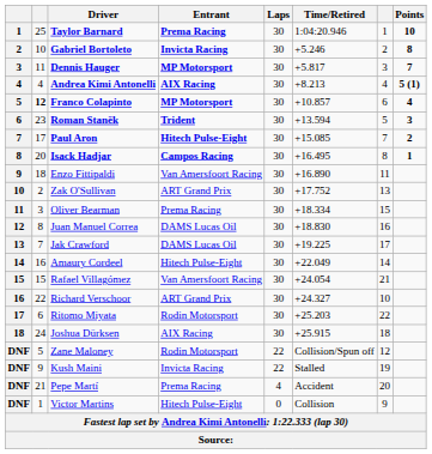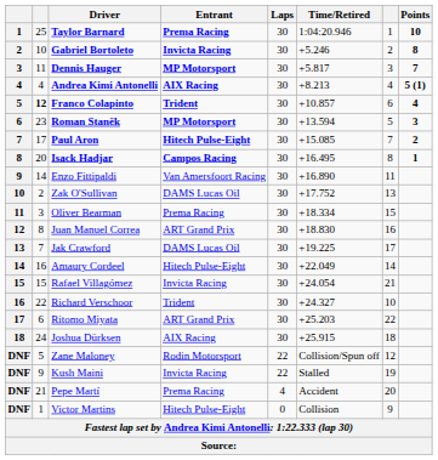 <table class="wikitable" style="font-size:85%">
 <tr>
 <th scope="col"></th>
 <th scope="col"></th>
 <th scope="col">Driver</th>
 <th scope="col">Entrant</th>
 <th scope="col">Laps</th>
 <th scope="col">Time/Retired</th>
 <th scope="col"></th>
 <th scope="col">Points</th>
 </tr>
 <tr>
 <th>1</th>
 <td align="center">25</td>
 <td> <strong><a href='#'>Taylor Barnard</a></strong></td>
 <td><strong><a href='#'>Prema Racing</a></strong></td>
 <td align="center">30</td>
 <td>1:04:20.946</td>
 <td align="center">1</td>
 <td align="center"><strong>10</strong></td>
 </tr>
 <tr>
 <th>2</th>
 <td align="center">10</td>
 <td> <strong><a href='#'>Gabriel Bortoleto</a></strong></td>
 <td><strong><a href='#'>Invicta Racing</a></strong></td>
 <td align="center">30</td>
 <td>+5.246</td>
 <td align="center">2</td>
 <td align="center"><strong>8</strong></td>
 </tr>
 <tr>
 <th>3</th>
 <td align="center">11</td>
 <td> <strong><a href='#'>Dennis Hauger</a></strong></td>
 <td><strong><a href='#'>MP Motorsport</a></strong></td>
 <td align="center">30</td>
 <td>+5.817</td>
 <td align="center">3</td>
 <td align="center"><strong>7</strong></td>
 </tr>
 <tr>
 <th>4</th>
 <td align="center">4</td>
 <td> <strong><a href='#'>Andrea Kimi Antonelli</a></strong></td>
 <td><strong><a href='#'>AIX Racing</a></strong></td>
 <td align="center">30</td>
 <td>+8.213</td>
 <td align="center">4</td>
 <td align="center"><strong>5 (1)</strong></td>
 </tr>
 <tr>
 <th>5</th>
 <td align="center"><strong>12</strong></td>
 <td> <strong><a href='#'>Franco Colapinto</a></strong></td>
-<td><strong><a href='#'>MP Motorsport</a></strong></td>
+<td><strong><a href='#'>Trident</a></strong></td>
 <td align="center">30</td>
 <td>+10.857</td>
 <td align="center">6</td>
 <td align="center"><strong>4</strong></td>
 </tr>
 <tr>
 <th>6</th>
 <td align="center">23</td>
 <td> <strong><a href='#'>Roman Staněk</a></strong></td>
-<td><strong><a href='#'>Trident</a></strong></td>
+<td><strong><a href='#'>MP Motorsport</a></strong></td>
 <td align="center">30</td>
 <td>+13.594</td>
 <td align="center">5</td>
 <td align="center"><strong>3</strong></td>
 </tr>
 <tr>
 <th>7</th>
 <td align="center">17</td>
 <td> <strong><a href='#'>Paul Aron</a></strong></td>
 <td><strong><a href='#'>Hitech Pulse-Eight</a></strong></td>
 <td align="center">30</td>
 <td>+15.085</td>
 <td align="center">7</td>
 <td align="center"><strong>2</strong></td>
 </tr>
 <tr>
 <th>8</th>
 <td align="center">20</td>
 <td> <strong><a href='#'>Isack Hadjar</a></strong></td>
 <td><strong><a href='#'>Campos Racing</a></strong></td>
 <td align="center">30</td>
 <td>+16.495</td>
 <td align="center">8</td>
 <td align="center"><strong>1</strong></td>
 </tr>
 <tr>
 <th>9</th>
-<td align="center">18</td>
+<td align="center">14</td>
 <td> <a href='#'>Enzo Fittipaldi</a></td>
 <td><a href='#'>Van Amersfoort Racing</a></td>
 <td align="center">30</td>
 <td>+16.890</td>
 <td align="center">11</td>
 <td align="center"></td>
 </tr>
 <tr>
 <th>10</th>
 <td align="center">2</td>
 <td> <a href='#'>Zak O'Sullivan</a></td>
-<td><a href='#'>ART Grand Prix</a></td>
+<td><a href='#'>DAMS Lucas Oil</a></td>
 <td align="center">30</td>
 <td>+17.752</td>
 <td align="center">13</td>
 <td align="center"></td>
 </tr>
 <tr>
 <th>11</th>
 <td align="center">3</td>
 <td> <a href='#'>Oliver Bearman</a></td>
 <td><a href='#'>Prema Racing</a></td>
 <td align="center">30</td>
 <td>+18.334</td>
 <td align="center">15</td>
 <td align="center"></td>
 </tr>
 <tr>
 <th>12</th>
 <td align="center">8</td>
 <td> <a href='#'>Juan Manuel Correa</a></td>
-<td><a href='#'>DAMS Lucas Oil</a></td>
+<td><a href='#'>ART Grand Prix</a></td>
 <td align="center">30</td>
 <td>+18.830</td>
 <td align="center">16</td>
 <td align="center"></td>
 </tr>
 <tr>
 <th>13</th>
 <td align="center">7</td>
 <td> <a href='#'>Jak Crawford</a></td>
 <td><a href='#'>DAMS Lucas Oil</a></td>
 <td align="center">30</td>
 <td>+19.225</td>
 <td align="center">17</td>
 <td align="center"></td>
 </tr>
 <tr>
 <th>14</th>
 <td align="center">16</td>
 <td> <a href='#'>Amaury Cordeel</a></td>
 <td><a href='#'>Hitech Pulse-Eight</a></td>
 <td align="center">30</td>
 <td>+22.049</td>
 <td align="center">14</td>
 <td align="center"></td>
 </tr>
 <tr>
 <th>15</th>
 <td align="center">15</td>
 <td> <a href='#'>Rafael Villagómez</a></td>
-<td><a href='#'>Van Amersfoort Racing</a></td>
+<td><a href='#'>Invicta Racing</a></td>
 <td align="center">30</td>
 <td>+24.054</td>
 <td align="center">21</td>
 <td align="center"></td>
 </tr>
 <tr>
 <th>16</th>
 <td align="center">22</td>
 <td> <a href='#'>Richard Verschoor</a></td>
-<td><a href='#'>ART Grand Prix</a></td>
+<td><a href='#'>Trident</a></td>
 <td align="center">30</td>
 <td>+24.327</td>
 <td align="center">10</td>
 <td align="center"></td>
 </tr>
 <tr>
 <th>17</th>
 <td align="center">6</td>
 <td> <a href='#'>Ritomo Miyata</a></td>
-<td><a href='#'>Rodin Motorsport</a></td>
+<td><a href='#'>ART Grand Prix</a></td>
 <td align="center">30</td>
 <td>+25.203</td>
 <td align="center">22</td>
 <td align="center"></td>
 </tr>
 <tr>
 <th>18</th>
 <td align="center">24</td>
 <td> <a href='#'>Joshua Dürksen</a></td>
 <td><a href='#'>AIX Racing</a></td>
 <td align="center">30</td>
 <td>+25.915</td>
 <td align="center">18</td>
 <td align="center"></td>
 </tr>
 <tr>
 <th>DNF</th>
 <td align="center">5</td>
 <td> <a href='#'>Zane Maloney</a></td>
 <td><a href='#'>Rodin Motorsport</a></td>
 <td align="center">22</td>
 <td>Collision/Spun off</td>
 <td align="center">12</td>
 <td align="center"></td>
 </tr>
 <tr>
 <th>DNF</th>
 <td align="center">9</td>
 <td> <a href='#'>Kush Maini</a></td>
 <td><a href='#'>Invicta Racing</a></td>
 <td align="center">22</td>
 <td>Stalled</td>
 <td align="center">19</td>
 <td align="center"></td>
 </tr>
 <tr>
 <th>DNF</th>
 <td align="center">21</td>
 <td> <a href='#'>Pepe Martí</a></td>
 <td><a href='#'>Prema Racing</a></td>
 <td align="center">4</td>
 <td>Accident</td>
 <td align="center">20</td>
 <td align="center"></td>
 </tr>
 <tr>
 <th>DNF</th>
 <td align="center">1</td>
 <td> <a href='#'>Victor Martins</a></td>
 <td><a href='#'>Hitech Pulse-Eight</a></td>
 <td align="center">0</td>
 <td>Collision</td>
 <td align="center">9</td>
 <td align="center"></td>
 </tr>
 <tr>
 <th colspan="8"><em>Fastest lap set by</em> <strong> <a href='#'>Andrea Kimi Antonelli</a><strong><em>: 1:22.333 (lap 30)<em></th>
 </tr>
 <tr>
 <th colspan="8">Source:</th>
 </tr>
 </table>
